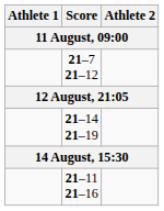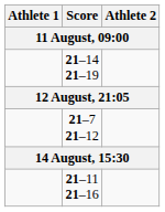 <table class="wikitable" style="text-align: center; font-size:90% ">
 <tr>
 <th align="right">Athlete 1</th>
 <th>Score</th>
 <th align="left">Athlete 2</th>
 </tr>
 <tr>
 <th colspan=3>11 August, 09:00</th>
 </tr>
 <tr>
 <td align=right><strong></strong></td>
-<td align=center><strong>21</strong>–7<br><strong>21</strong>–12</td>
+<td align=center><strong>21</strong>–14<br><strong>21</strong>–19</td>
 <td align=left></td>
 </tr>
 <tr>
 <th colspan=3>12 August, 21:05</th>
 </tr>
 <tr>
 <td align=right><strong></strong></td>
-<td align=center><strong>21</strong>–14<br><strong>21</strong>–19</td>
+<td align=center><strong>21</strong>–7<br><strong>21</strong>–12</td>
 <td align=left></td>
 </tr>
 <tr>
 <th colspan=3>14 August, 15:30</th>
 </tr>
 <tr>
 <td align=right><strong></strong></td>
 <td align=center><strong>21</strong>–11<br><strong>21</strong>–16</td>
 <td align=left></td>
 </tr>
 </table>
